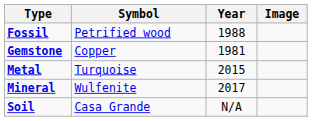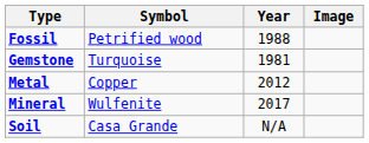 <table class="wikitable">
 <tr>
 <th width="20%">Type</th>
 <th width="40%">Symbol</th>
 <th width="15%">Year</th>
 <th width="15%">Image</th>
 </tr>
 <tr>
 <td><strong><a href='#'>Fossil</a></strong></td>
 <td><a href='#'>Petrified wood</a></td>
 <td align="center">1988</td>
 <td align="center"></td>
 </tr>
 <tr>
 <td><strong><a href='#'>Gemstone</a></strong></td>
-<td><a href='#'>Copper</a></td>
+<td><a href='#'>Turquoise</a></td>
 <td align="center">1981</td>
 <td align="center"></td>
 </tr>
 <tr>
 <td><strong><a href='#'>Metal</a></strong></td>
-<td><a href='#'>Turquoise</a></td>
-<td align="center">2015</td>
+<td><a href='#'>Copper</a></td>
+<td align="center">2012</td>
 <td align="center"></td>
 </tr>
 <tr>
 <td><strong><a href='#'>Mineral</a></strong></td>
 <td><a href='#'>Wulfenite</a></td>
 <td align="center">2017</td>
 <td align="center"></td>
 </tr>
 <tr>
 <td><strong><a href='#'>Soil</a></strong></td>
 <td><a href='#'>Casa Grande</a></td>
 <td align="center">N/A</td>
 <td align="center"></td>
 </tr>
 </table>
